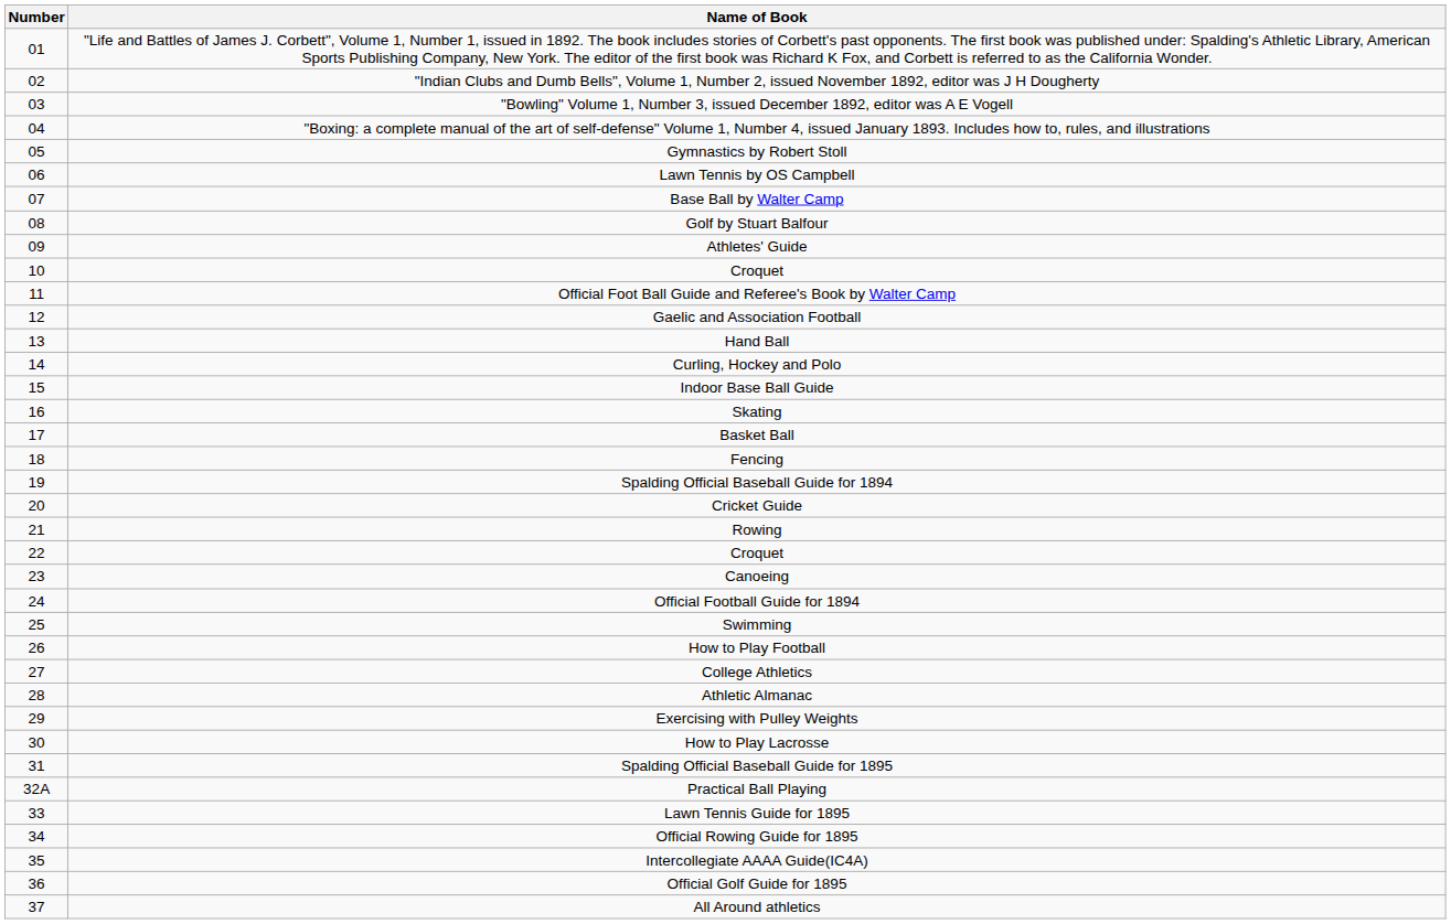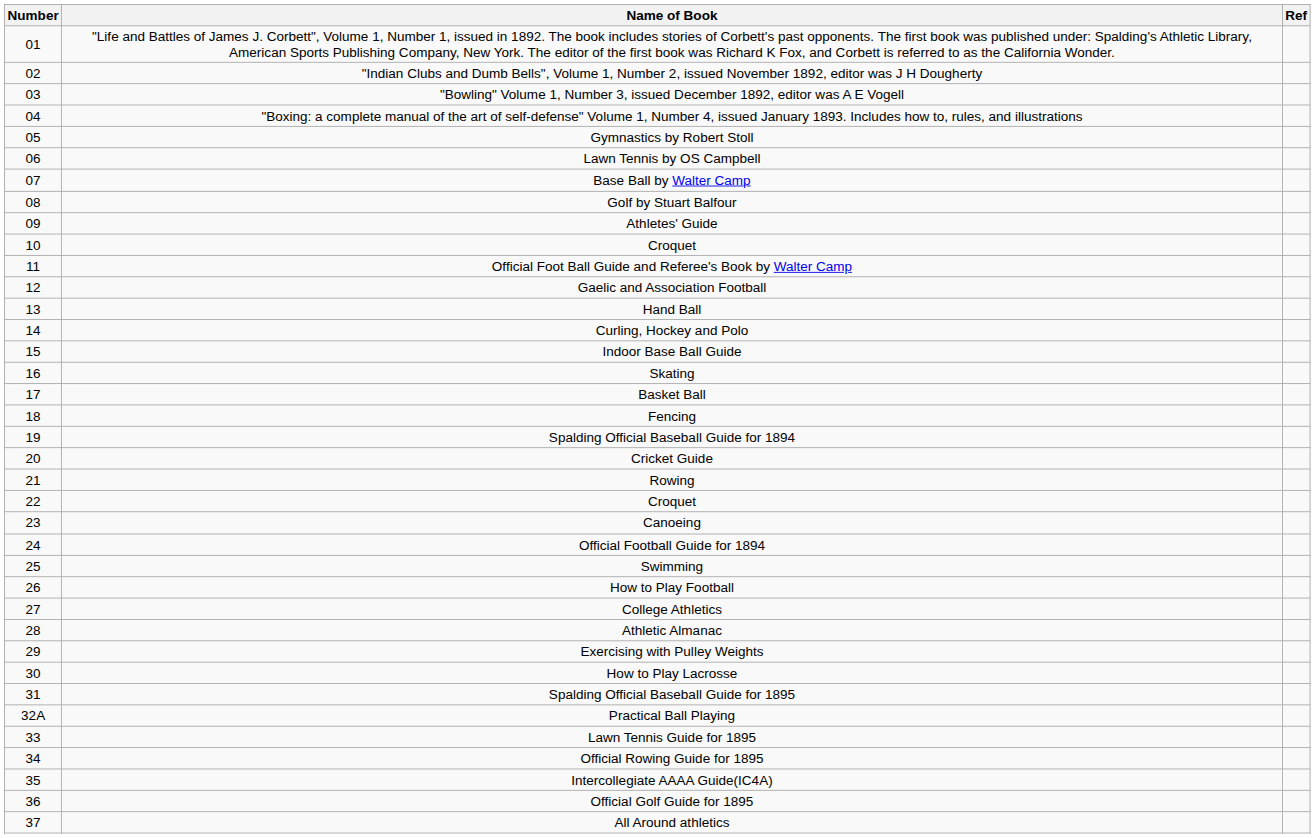 <table class="wikitable" style="text-align:center; font-size:95%; width:74%;">
 <tr>
 <th>Number</th>
 <th>Name of Book</th>
+<th>Ref</th>
 </tr>
 <tr>
 <td>01</td>
 <td>"Life and Battles of James J. Corbett", Volume 1, Number 1, issued in 1892. The book includes stories of Corbett's past opponents. The first book was published under: Spalding's Athletic Library, American Sports Publishing Company, New York. The editor of the first book was Richard K Fox, and Corbett is referred to as the California Wonder.</td>
+<td></td>
 </tr>
 <tr>
 <td>02</td>
 <td>"Indian Clubs and Dumb Bells", Volume 1, Number 2, issued November 1892, editor was J H Dougherty</td>
+<td></td>
 </tr>
 <tr>
 <td>03</td>
 <td>"Bowling" Volume 1, Number 3, issued December 1892, editor was A E Vogell</td>
+<td></td>
 </tr>
 <tr>
 <td>04</td>
 <td>"Boxing: a complete manual of the art of self-defense" Volume 1, Number 4, issued January 1893.  Includes how to, rules, and illustrations</td>
+<td></td>
 </tr>
 <tr>
 <td>05</td>
 <td>Gymnastics by Robert Stoll</td>
+<td></td>
 </tr>
 <tr>
 <td>06</td>
 <td>Lawn Tennis by OS Campbell</td>
+<td></td>
 </tr>
 <tr>
 <td>07</td>
 <td>Base Ball by <a href='#'>Walter Camp</a></td>
+<td></td>
 </tr>
 <tr>
 <td>08</td>
 <td>Golf by Stuart Balfour</td>
+<td></td>
 </tr>
 <tr>
 <td>09</td>
 <td>Athletes' Guide</td>
+<td></td>
 </tr>
 <tr>
 <td>10</td>
 <td>Croquet</td>
+<td></td>
 </tr>
 <tr>
 <td>11</td>
 <td>Official Foot Ball Guide and Referee's Book by <a href='#'>Walter Camp</a></td>
+<td></td>
 </tr>
 <tr>
 <td>12</td>
 <td>Gaelic and Association Football</td>
+<td></td>
 </tr>
 <tr>
 <td>13</td>
 <td>Hand Ball</td>
+<td></td>
 </tr>
 <tr>
 <td>14</td>
 <td>Curling, Hockey and Polo</td>
+<td></td>
 </tr>
 <tr>
 <td>15</td>
 <td>Indoor Base Ball Guide</td>
+<td></td>
 </tr>
 <tr>
 <td>16</td>
 <td>Skating</td>
+<td></td>
 </tr>
 <tr>
 <td>17</td>
 <td>Basket Ball</td>
+<td></td>
 </tr>
 <tr>
 <td>18</td>
 <td>Fencing</td>
+<td></td>
 </tr>
 <tr>
 <td>19</td>
 <td>Spalding Official Baseball Guide for 1894</td>
+<td></td>
 </tr>
 <tr>
 <td>20</td>
 <td>Cricket Guide</td>
+<td></td>
 </tr>
 <tr>
 <td>21</td>
 <td>Rowing</td>
+<td></td>
 </tr>
 <tr>
 <td>22</td>
 <td>Croquet</td>
+<td></td>
 </tr>
 <tr>
 <td>23</td>
 <td>Canoeing</td>
+<td></td>
 </tr>
 <tr>
 <td>24</td>
 <td>Official Football Guide for 1894</td>
+<td></td>
 </tr>
 <tr>
 <td>25</td>
 <td>Swimming</td>
+<td></td>
 </tr>
 <tr>
 <td>26</td>
 <td>How to Play Football</td>
+<td></td>
 </tr>
 <tr>
 <td>27</td>
 <td>College Athletics</td>
+<td></td>
 </tr>
 <tr>
 <td>28</td>
 <td>Athletic Almanac</td>
+<td></td>
 </tr>
 <tr>
 <td>29</td>
 <td>Exercising with Pulley Weights</td>
+<td></td>
 </tr>
 <tr>
 <td>30</td>
 <td>How to Play Lacrosse</td>
+<td></td>
 </tr>
 <tr>
 <td>31</td>
 <td>Spalding Official Baseball Guide for 1895</td>
+<td></td>
 </tr>
 <tr>
 <td>32A</td>
 <td>Practical Ball Playing</td>
+<td></td>
 </tr>
 <tr>
 <td>33</td>
 <td>Lawn Tennis Guide for 1895</td>
+<td></td>
 </tr>
 <tr>
 <td>34</td>
 <td>Official Rowing Guide for 1895</td>
+<td></td>
 </tr>
 <tr>
 <td>35</td>
 <td>Intercollegiate AAAA Guide(IC4A)</td>
+<td></td>
 </tr>
 <tr>
 <td>36</td>
 <td>Official Golf Guide for 1895</td>
+<td></td>
 </tr>
 <tr>
 <td>37</td>
 <td>All Around athletics</td>
+<td></td>
 </tr>
 </table>
